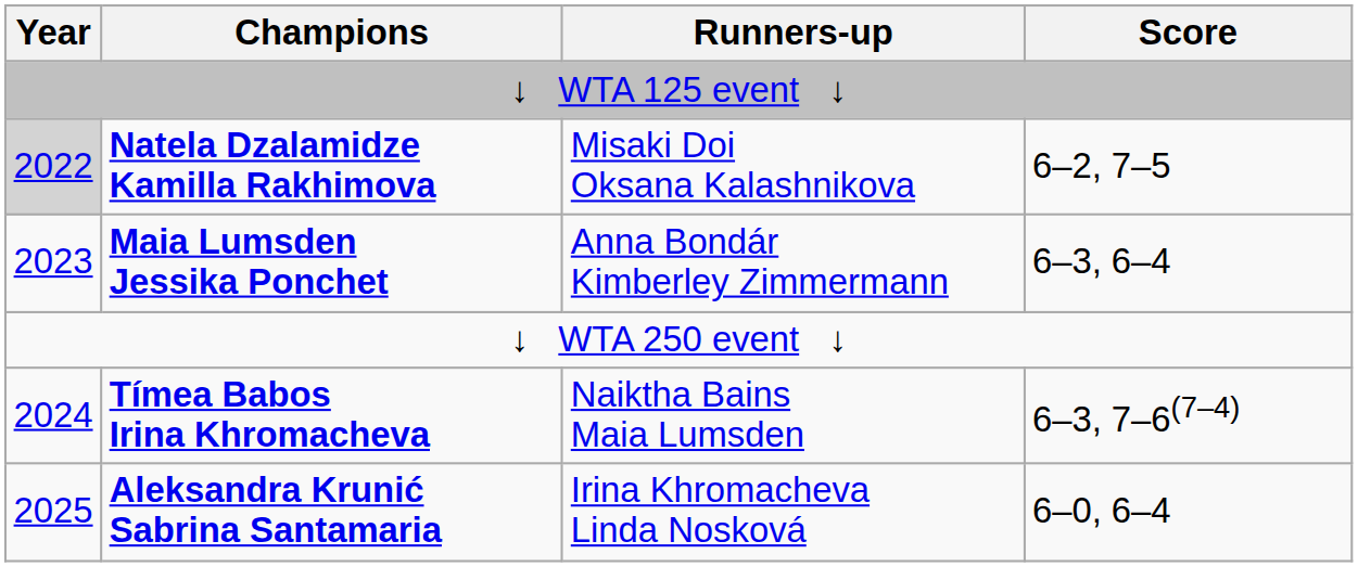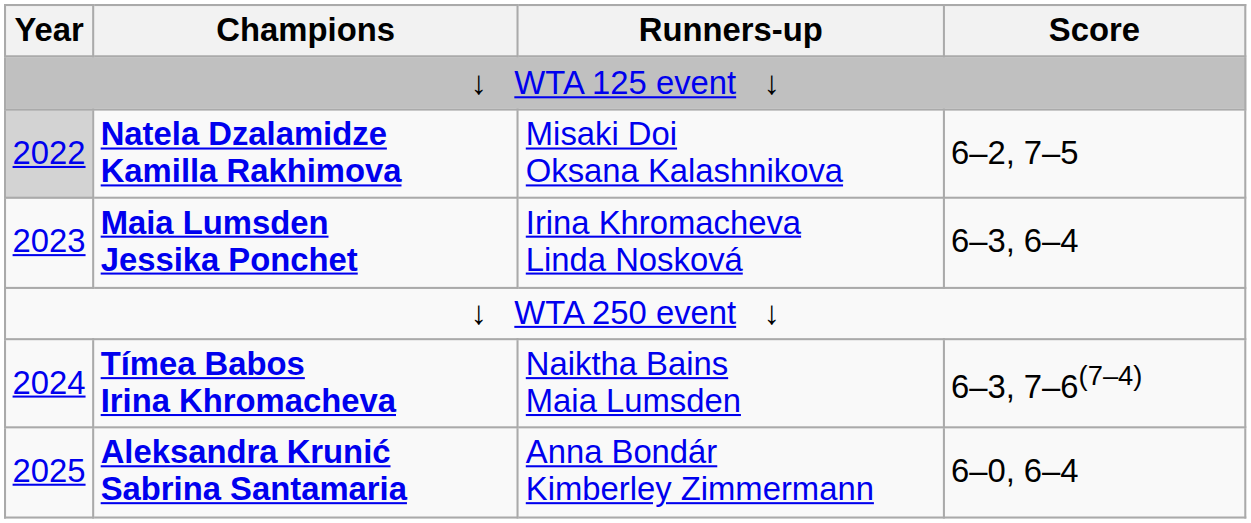 <table class="wikitable">
 <tr>
 <th>Year</th>
 <th width="200">Champions</th>
 <th width="200">Runners-up</th>
 <th width="140">Score</th>
 </tr>
 <tr>
 <td colspan="4" align="center" bgcolor=silver>↓   <a href='#'>WTA 125 event</a>   ↓</td>
 </tr>
 <tr>
 <td style="background: lightgrey;"><a href='#'>2022</a></td>
 <td> <strong><a href='#'>Natela Dzalamidze</a></strong> <br>  <strong><a href='#'>Kamilla Rakhimova</a></strong></td>
 <td> <a href='#'>Misaki Doi</a> <br>  <a href='#'>Oksana Kalashnikova</a></td>
 <td>6–2, 7–5</td>
 </tr>
 <tr>
 <td><a href='#'>2023</a></td>
 <td> <strong><a href='#'>Maia Lumsden</a></strong> <br>  <strong><a href='#'>Jessika Ponchet</a></strong></td>
-<td> <a href='#'>Anna Bondár</a> <br>  <a href='#'>Kimberley Zimmermann</a></td>
+<td> <a href='#'>Irina Khromacheva</a> <br>  <a href='#'>Linda Nosková</a></td>
 <td>6–3, 6–4</td>
 </tr>
 <tr>
 <td colspan="4" align="center">↓   <a href='#'>WTA 250 event</a>   ↓</td>
 </tr>
 <tr>
 <td><a href='#'>2024</a></td>
 <td> <strong><a href='#'>Tímea Babos</a></strong> <br>  <strong><a href='#'>Irina Khromacheva</a></strong></td>
 <td> <a href='#'>Naiktha Bains</a> <br>  <a href='#'>Maia Lumsden</a></td>
 <td>6–3, 7–6<sup>(7–4)</sup></td>
 </tr>
 <tr>
 <td><a href='#'>2025</a></td>
 <td> <strong><a href='#'>Aleksandra Krunić</a></strong> <br>  <strong><a href='#'>Sabrina Santamaria</a></strong></td>
-<td> <a href='#'>Irina Khromacheva</a> <br>  <a href='#'>Linda Nosková</a></td>
+<td> <a href='#'>Anna Bondár</a> <br>  <a href='#'>Kimberley Zimmermann</a></td>
 <td>6–0, 6–4</td>
 </tr>
 </table>
